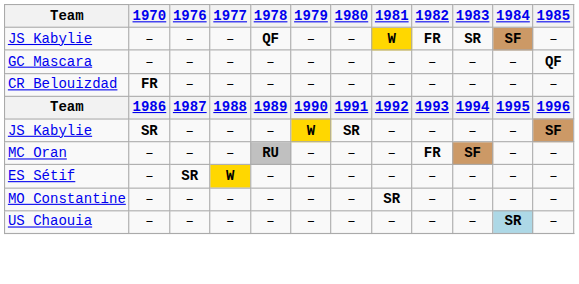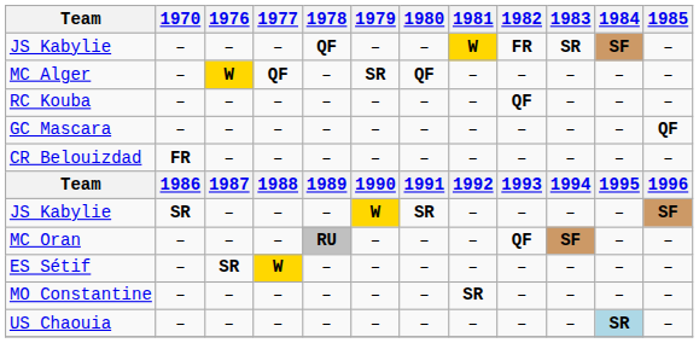 <table class="wikitable" style="text-align: center">
 <tr>
 <th>Team</th>
 <th><a href='#'>1970</a></th>
 <th><a href='#'>1976</a></th>
 <th><a href='#'>1977</a></th>
 <th><a href='#'>1978</a></th>
 <th><a href='#'>1979</a></th>
 <th><a href='#'>1980</a></th>
 <th><a href='#'>1981</a></th>
 <th><a href='#'>1982</a></th>
 <th><a href='#'>1983</a></th>
 <th><a href='#'>1984</a></th>
 <th><a href='#'>1985</a></th>
 </tr>
 <tr>
 <td align=left><a href='#'>JS Kabylie</a></td>
 <td>–</td>
 <td>–</td>
 <td>–</td>
 <td><strong>QF</strong></td>
 <td>–</td>
 <td>–</td>
 <td style="background:gold;"><strong>W</strong></td>
 <td><strong>FR</strong></td>
 <td><strong>SR</strong></td>
 <td style="background:#c96;"><strong>SF</strong></td>
+<td>–</td>
+</tr>
+<tr>
+<td align=left><a href='#'>MC Alger</a></td>
+<td>–</td>
+<td style="background:gold;"><strong>W</strong></td>
+<td><strong>QF</strong></td>
+<td>–</td>
+<td><strong>SR</strong></td>
+<td><strong>QF</strong></td>
+<td>–</td>
+<td>–</td>
+<td>–</td>
+<td>–</td>
+<td>–</td>
+</tr>
+<tr>
+<td align=left><a href='#'>RC Kouba</a></td>
+<td>–</td>
+<td>–</td>
+<td>–</td>
+<td>–</td>
+<td>–</td>
+<td>–</td>
+<td>–</td>
+<td><strong>QF</strong></td>
+<td>–</td>
+<td>–</td>
 <td>–</td>
 </tr>
 <tr>
 <td align=left><a href='#'>GC Mascara</a></td>
 <td>–</td>
 <td>–</td>
 <td>–</td>
 <td>–</td>
 <td>–</td>
 <td>–</td>
 <td>–</td>
 <td>–</td>
 <td>–</td>
 <td>–</td>
 <td><strong>QF</strong></td>
 </tr>
 <tr>
 <td align=left><a href='#'>CR Belouizdad</a></td>
 <td><strong>FR</strong></td>
 <td>–</td>
 <td>–</td>
 <td>–</td>
 <td>–</td>
 <td>–</td>
 <td>–</td>
 <td>–</td>
 <td>–</td>
 <td>–</td>
 <td>–</td>
 </tr>
 <tr>
 <th>Team</th>
 <th><a href='#'>1986</a></th>
 <th><a href='#'>1987</a></th>
 <th><a href='#'>1988</a></th>
 <th><a href='#'>1989</a></th>
 <th><a href='#'>1990</a></th>
 <th><a href='#'>1991</a></th>
 <th><a href='#'>1992</a></th>
 <th><a href='#'>1993</a></th>
 <th><a href='#'>1994</a></th>
 <th><a href='#'>1995</a></th>
 <th><a href='#'>1996</a></th>
 </tr>
 <tr>
 <td align=left><a href='#'>JS Kabylie</a></td>
 <td><strong>SR</strong></td>
 <td>–</td>
 <td>–</td>
 <td>–</td>
 <td style="background:gold;"><strong>W</strong></td>
 <td><strong>SR</strong></td>
 <td>–</td>
 <td>–</td>
 <td>–</td>
 <td>–</td>
 <td style="background:#c96;"><strong>SF</strong></td>
 </tr>
 <tr>
 <td align=left><a href='#'>MC Oran</a></td>
 <td>–</td>
 <td>–</td>
 <td>–</td>
 <td style="background:silver;"><strong>RU</strong></td>
 <td>–</td>
 <td>–</td>
 <td>–</td>
-<td><strong>FR</strong></td>
+<td><strong>QF</strong></td>
 <td style="background:#c96;"><strong>SF</strong></td>
 <td>–</td>
 <td>–</td>
 </tr>
 <tr>
 <td align=left><a href='#'>ES Sétif</a></td>
 <td>–</td>
 <td><strong>SR</strong></td>
 <td style="background:gold;"><strong>W</strong></td>
 <td>–</td>
 <td>–</td>
 <td>–</td>
 <td>–</td>
 <td>–</td>
 <td>–</td>
 <td>–</td>
 <td>–</td>
 </tr>
 <tr>
 <td align=left><a href='#'>MO Constantine</a></td>
 <td>–</td>
 <td>–</td>
 <td>–</td>
 <td>–</td>
 <td>–</td>
 <td>–</td>
 <td><strong>SR</strong></td>
 <td>–</td>
 <td>–</td>
 <td>–</td>
 <td>–</td>
 </tr>
 <tr>
 <td align=left><a href='#'>US Chaouia</a></td>
 <td>–</td>
 <td>–</td>
 <td>–</td>
 <td>–</td>
 <td>–</td>
 <td>–</td>
 <td>–</td>
 <td>–</td>
 <td>–</td>
 <td style="background: lightblue;"><strong>SR</strong></td>
 <td>–</td>
 </tr>
 <tr>
 </tr>
 </table>
